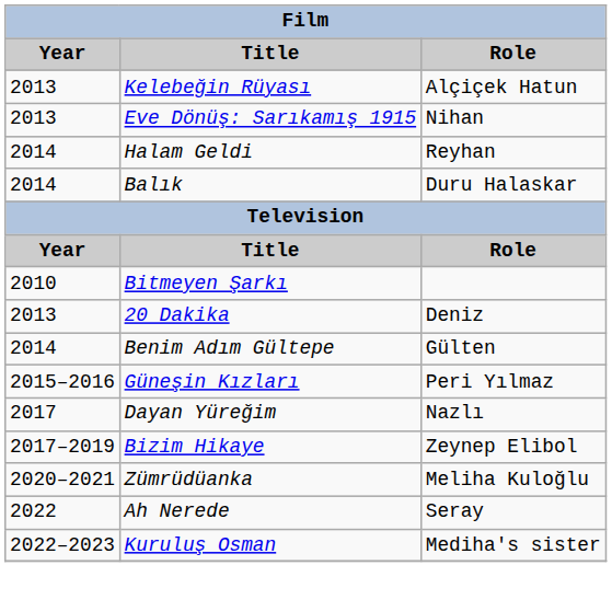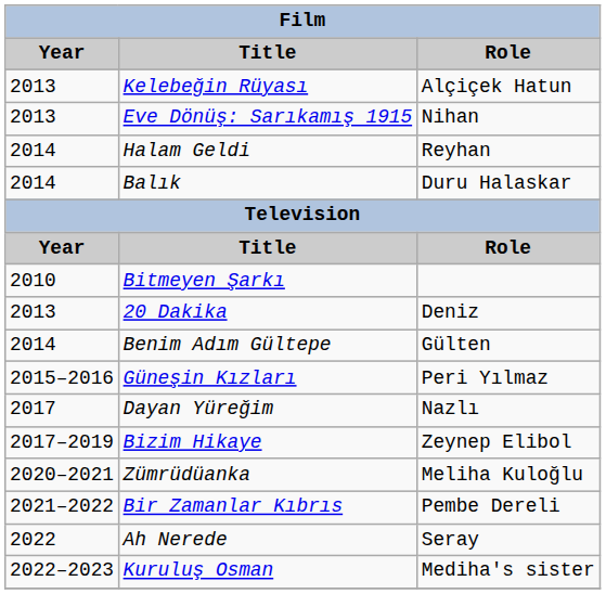 <table class="wikitable" style="font-size:90%">
 <tr>
 <th colspan="3" style="background:LightSteelBlue">Film</th>
 </tr>
 <tr>
 <th style="background:#CCCCCC">Year</th>
 <th style="background:#CCCCCC">Title</th>
 <th style="background:#CCCCCC">Role</th>
 </tr>
 <tr>
 <td>2013</td>
 <td><em><a href='#'>Kelebeğin Rüyası</a></em></td>
 <td>Alçiçek Hatun</td>
 </tr>
 <tr>
 <td>2013</td>
 <td><em><a href='#'>Eve Dönüş: Sarıkamış 1915</a></em></td>
 <td>Nihan</td>
 </tr>
 <tr>
 <td>2014</td>
 <td><em>Halam Geldi</em></td>
 <td>Reyhan</td>
 </tr>
 <tr>
 <td>2014</td>
 <td><em>Balık</em></td>
 <td>Duru Halaskar</td>
 </tr>
 <tr>
 <th colspan="3" style="background:LightSteelBlue">Television</th>
 </tr>
 <tr>
 <th style="background:#CCCCCC">Year</th>
 <th style="background:#CCCCCC">Title</th>
 <th style="background:#CCCCCC">Role</th>
 </tr>
 <tr>
 <td>2010</td>
 <td><em><a href='#'>Bitmeyen Şarkı</a></em></td>
 <td></td>
 </tr>
 <tr>
 <td>2013</td>
 <td><em><a href='#'>20 Dakika</a></em></td>
 <td>Deniz</td>
 </tr>
 <tr>
 <td>2014</td>
 <td><em>Benim Adım Gültepe</em></td>
 <td>Gülten</td>
 </tr>
 <tr>
 <td>2015–2016</td>
 <td><em><a href='#'>Güneşin Kızları</a></em></td>
 <td>Peri Yılmaz</td>
 </tr>
 <tr>
 <td>2017</td>
 <td><em>Dayan Yüreğim</em></td>
 <td>Nazlı</td>
 </tr>
 <tr>
 <td>2017–2019</td>
 <td><em><a href='#'>Bizim Hikaye</a></em></td>
 <td>Zeynep Elibol</td>
 </tr>
 <tr>
 <td>2020–2021</td>
 <td><em>Zümrüdüanka</em></td>
 <td>Meliha Kuloğlu</td>
 </tr>
 <tr>
+<td>2021–2022</td>
+<td><em><a href='#'>Bir Zamanlar Kıbrıs</a></em></td>
+<td>Pembe Dereli</td>
+</tr>
+<tr>
 <td>2022</td>
 <td><em>Ah Nerede</em></td>
 <td>Seray</td>
 </tr>
 <tr>
 <td>2022–2023</td>
 <td><em><a href='#'>Kuruluş Osman</a></em></td>
 <td>Mediha's sister</td>
 </tr>
 <tr>
 </tr>
 </table>
